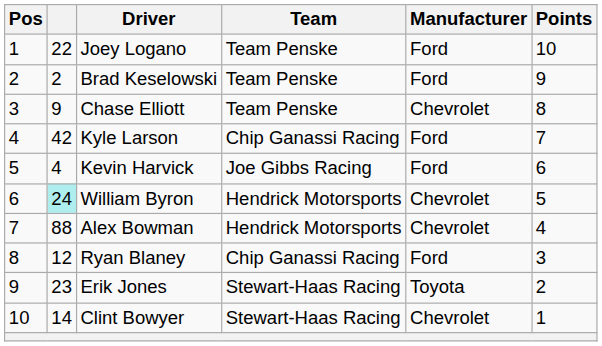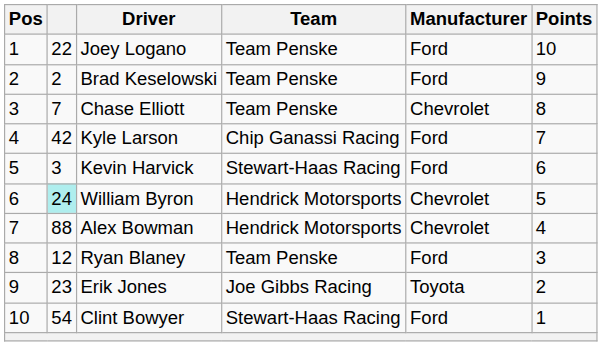 <table class="wikitable" style="font-size:98%">
 <tr>
 <th>Pos</th>
 <th></th>
 <th>Driver</th>
 <th>Team</th>
 <th>Manufacturer</th>
 <th>Points</th>
 </tr>
 <tr>
 <td>1</td>
 <td>22</td>
 <td>Joey Logano</td>
 <td>Team Penske</td>
 <td>Ford</td>
 <td>10</td>
 </tr>
 <tr>
 <td>2</td>
 <td>2</td>
 <td>Brad Keselowski</td>
 <td>Team Penske</td>
 <td>Ford</td>
 <td>9</td>
 </tr>
 <tr>
 <td>3</td>
-<td>9</td>
+<td>7</td>
 <td>Chase Elliott</td>
 <td>Team Penske</td>
 <td>Chevrolet</td>
 <td>8</td>
 </tr>
 <tr>
 <td>4</td>
 <td>42</td>
 <td>Kyle Larson</td>
 <td>Chip Ganassi Racing</td>
 <td>Ford</td>
 <td>7</td>
 </tr>
 <tr>
 <td>5</td>
-<td>4</td>
+<td>3</td>
 <td>Kevin Harvick</td>
-<td>Joe Gibbs Racing</td>
+<td>Stewart-Haas Racing</td>
 <td>Ford</td>
 <td>6</td>
 </tr>
 <tr>
 <td>6</td>
 <td style="background: paleturquoise;">24</td>
 <td>William Byron</td>
 <td>Hendrick Motorsports</td>
 <td>Chevrolet</td>
 <td>5</td>
 </tr>
 <tr>
 <td>7</td>
 <td>88</td>
 <td>Alex Bowman</td>
 <td>Hendrick Motorsports</td>
 <td>Chevrolet</td>
 <td>4</td>
 </tr>
 <tr>
 <td>8</td>
 <td>12</td>
 <td>Ryan Blaney</td>
-<td>Chip Ganassi Racing</td>
+<td>Team Penske</td>
 <td>Ford</td>
 <td>3</td>
 </tr>
 <tr>
 <td>9</td>
 <td>23</td>
 <td>Erik Jones</td>
-<td>Stewart-Haas Racing</td>
+<td>Joe Gibbs Racing</td>
 <td>Toyota</td>
 <td>2</td>
 </tr>
 <tr>
 <td>10</td>
-<td>14</td>
+<td>54</td>
 <td>Clint Bowyer</td>
 <td>Stewart-Haas Racing</td>
-<td>Chevrolet</td>
+<td>Ford</td>
 <td>1</td>
 </tr>
 <tr>
 <th colspan="6"></th>
 </tr>
 </table>
